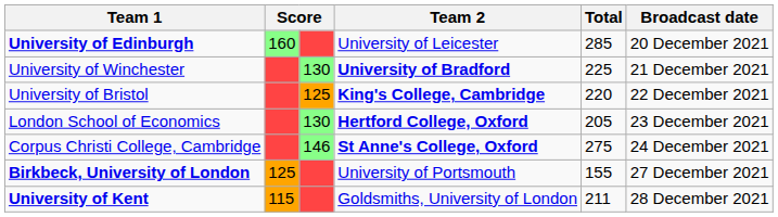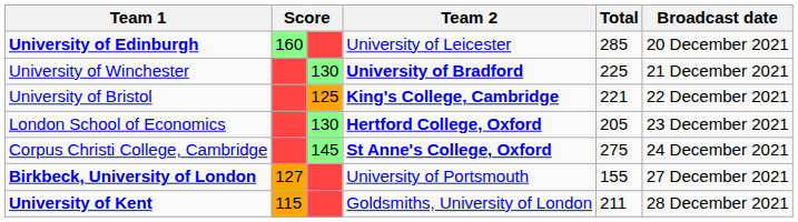 <table class="wikitable">
 <tr>
 <th>Team 1</th>
 <th colspan=2>Score</th>
 <th>Team 2</th>
 <th>Total</th>
 <th>Broadcast date</th>
 </tr>
 <tr>
 <td><strong><a href='#'>University of Edinburgh</a></strong></td>
 <td style="background:#88ff88">160</td>
 <td style="background:#f44;"></td>
 <td><a href='#'>University of Leicester</a></td>
 <td>285</td>
 <td>20 December 2021</td>
 </tr>
 <tr>
 <td><a href='#'>University of Winchester</a></td>
 <td style="background:#f44;"></td>
 <td style="background:#88ff88">130</td>
 <td><strong><a href='#'>University of Bradford</a></strong></td>
 <td>225</td>
 <td>21 December 2021</td>
 </tr>
 <tr>
 <td><a href='#'>University of Bristol</a></td>
 <td style="background:#f44;"></td>
 <td style="background:orange;">125</td>
 <td><strong><a href='#'>King's College, Cambridge</a></strong></td>
-<td>220</td>
+<td>221</td>
 <td>22 December 2021</td>
 </tr>
 <tr>
 <td><a href='#'>London School of Economics</a></td>
 <td style="background:#f44;"></td>
 <td style="background:#88ff88">130</td>
 <td><strong><a href='#'>Hertford College, Oxford</a></strong></td>
 <td>205</td>
 <td>23 December 2021</td>
 </tr>
 <tr>
 <td><a href='#'>Corpus Christi College, Cambridge</a></td>
 <td style="background:#f44;"></td>
-<td style="background:#88ff88">146</td>
+<td style="background:#88ff88">145</td>
 <td><strong><a href='#'>St Anne's College, Oxford</a> </strong></td>
 <td>275</td>
 <td>24 December 2021</td>
 </tr>
 <tr>
 <td><strong><a href='#'>Birkbeck, University of London</a></strong></td>
-<td style="background:orange;">125</td>
+<td style="background:orange;">127</td>
 <td style="background:#f44;"></td>
 <td><a href='#'>University of Portsmouth</a></td>
 <td>155</td>
 <td>27 December 2021</td>
 </tr>
 <tr>
 <td><strong><a href='#'>University of Kent</a></strong></td>
 <td style="background:orange;">115</td>
 <td style="background:#f44;"></td>
 <td><a href='#'>Goldsmiths, University of London</a></td>
 <td>211</td>
 <td>28 December 2021</td>
 </tr>
 </table>
